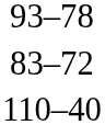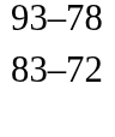 <table style="text-align:center">
 <tr>
 <th width=200></th>
 <th width=100></th>
 <th width=200></th>
 </tr>
 <tr>
 <td align=right><strong></strong></td>
 <td align=center>93–78</td>
 <td align=left></td>
 </tr>
 <tr>
 <td align=right><strong></strong></td>
 <td align=center>83–72</td>
 <td align=left></td>
 </tr>
-<tr>
-<td align=right><strong></strong></td>
-<td align=center>110–40</td>
-<td align=left></td>
-</tr>
 </table>
